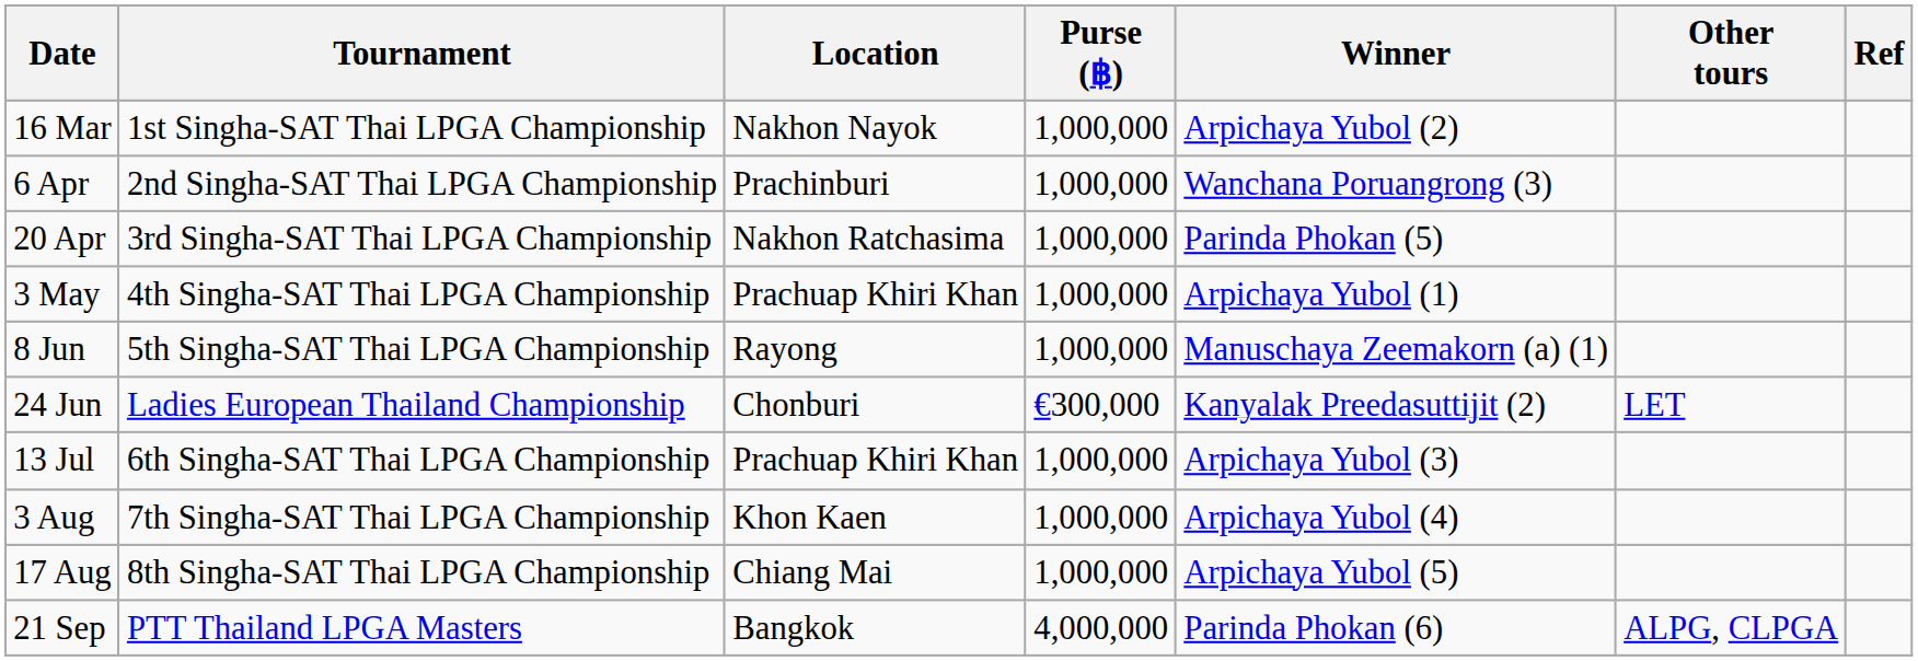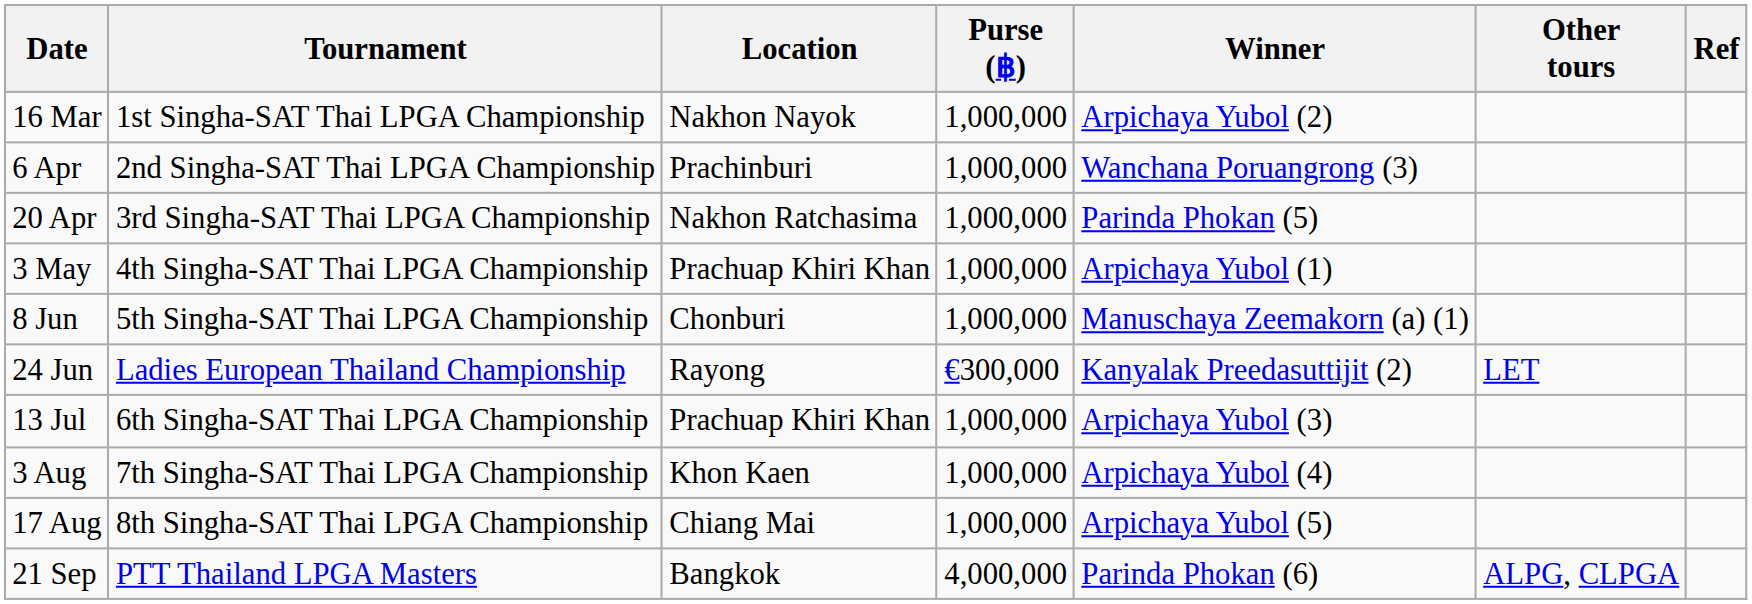 <table class="wikitable" style="font-size:95%;">
 <tr>
 <th>Date</th>
 <th>Tournament</th>
 <th>Location</th>
 <th>Purse<br>(<a href='#'>฿</a>)</th>
 <th>Winner</th>
 <th>Other<br>tours</th>
 <th>Ref</th>
 </tr>
 <tr>
 <td>16 Mar</td>
 <td>1st Singha-SAT Thai LPGA Championship</td>
 <td>Nakhon Nayok</td>
 <td>1,000,000</td>
 <td> <a href='#'>Arpichaya Yubol</a> (2)</td>
 <td></td>
 <td></td>
 </tr>
 <tr>
 <td>6 Apr</td>
 <td>2nd Singha-SAT Thai LPGA Championship</td>
 <td>Prachinburi</td>
 <td>1,000,000</td>
 <td> <a href='#'>Wanchana Poruangrong</a> (3)</td>
 <td></td>
 <td></td>
 </tr>
 <tr>
 <td>20 Apr</td>
 <td>3rd Singha-SAT Thai LPGA Championship</td>
 <td>Nakhon Ratchasima</td>
 <td>1,000,000</td>
 <td> <a href='#'>Parinda Phokan</a> (5)</td>
 <td></td>
 <td></td>
 </tr>
 <tr>
 <td>3 May</td>
 <td>4th Singha-SAT Thai LPGA Championship</td>
 <td>Prachuap Khiri Khan</td>
 <td>1,000,000</td>
 <td> <a href='#'>Arpichaya Yubol</a> (1)</td>
 <td></td>
 <td></td>
 </tr>
 <tr>
 <td>8 Jun</td>
 <td>5th Singha-SAT Thai LPGA Championship</td>
-<td>Rayong</td>
+<td>Chonburi</td>
 <td>1,000,000</td>
 <td> <a href='#'>Manuschaya Zeemakorn</a> (a) (1)</td>
 <td></td>
 <td></td>
 </tr>
 <tr>
 <td>24 Jun</td>
 <td><a href='#'>Ladies European Thailand Championship</a></td>
-<td>Chonburi</td>
+<td>Rayong</td>
 <td><a href='#'>€</a>300,000</td>
 <td> <a href='#'>Kanyalak Preedasuttijit</a> (2)</td>
 <td><a href='#'>LET</a></td>
 <td></td>
 </tr>
 <tr>
 <td>13 Jul</td>
 <td>6th Singha-SAT Thai LPGA Championship</td>
 <td>Prachuap Khiri Khan</td>
 <td>1,000,000</td>
 <td> <a href='#'>Arpichaya Yubol</a> (3)</td>
 <td></td>
 <td></td>
 </tr>
 <tr>
 <td>3 Aug</td>
 <td>7th Singha-SAT Thai LPGA Championship</td>
 <td>Khon Kaen</td>
 <td>1,000,000</td>
 <td> <a href='#'>Arpichaya Yubol</a> (4)</td>
 <td></td>
 <td></td>
 </tr>
 <tr>
 <td>17 Aug</td>
 <td>8th Singha-SAT Thai LPGA Championship</td>
 <td>Chiang Mai</td>
 <td>1,000,000</td>
 <td> <a href='#'>Arpichaya Yubol</a> (5)</td>
 <td></td>
 <td></td>
 </tr>
 <tr>
 <td>21 Sep</td>
 <td><a href='#'>PTT Thailand LPGA Masters</a></td>
 <td>Bangkok</td>
 <td>4,000,000</td>
 <td> <a href='#'>Parinda Phokan</a> (6)</td>
 <td><a href='#'>ALPG</a>, <a href='#'>CLPGA</a></td>
 <td></td>
 </tr>
 </table>
